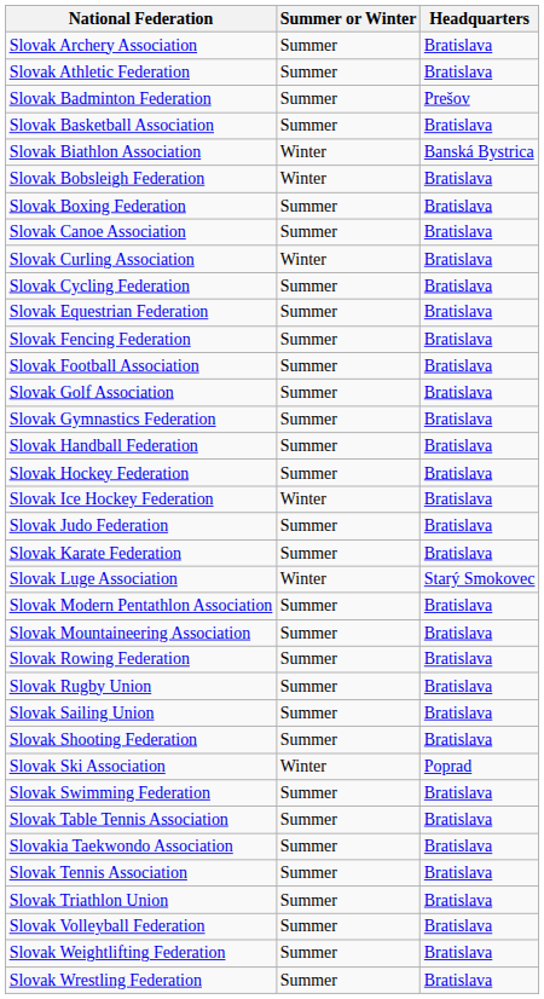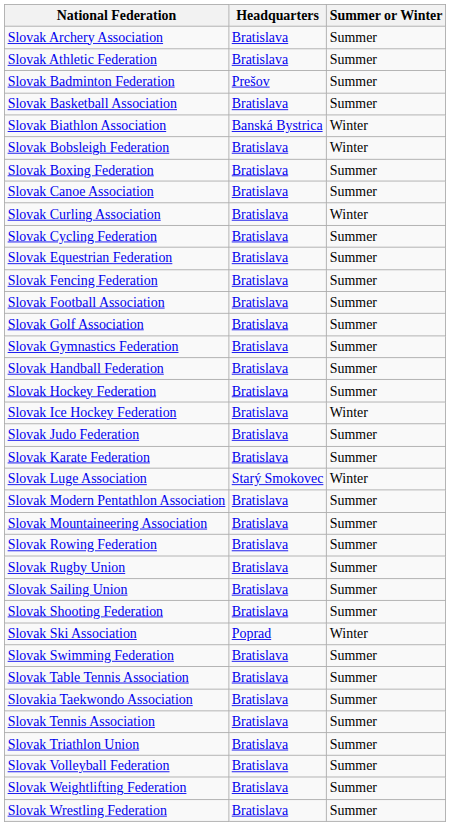 <table class="wikitable sortable">
 <tr>
 <th>National Federation</th>
+<th>Headquarters</th>
 <th>Summer or Winter</th>
-<th>Headquarters</th>
 </tr>
 <tr>
 <td><a href='#'>Slovak Archery Association</a></td>
+<td><a href='#'>Bratislava</a></td>
 <td>Summer</td>
-<td><a href='#'>Bratislava</a></td>
 </tr>
 <tr>
 <td><a href='#'>Slovak Athletic Federation</a></td>
+<td><a href='#'>Bratislava</a></td>
 <td>Summer</td>
-<td><a href='#'>Bratislava</a></td>
 </tr>
 <tr>
 <td><a href='#'>Slovak Badminton Federation</a></td>
+<td><a href='#'>Prešov</a></td>
 <td>Summer</td>
-<td><a href='#'>Prešov</a></td>
 </tr>
 <tr>
 <td><a href='#'>Slovak Basketball Association</a></td>
+<td><a href='#'>Bratislava</a></td>
 <td>Summer</td>
-<td><a href='#'>Bratislava</a></td>
 </tr>
 <tr>
 <td><a href='#'>Slovak Biathlon Association</a></td>
+<td><a href='#'>Banská Bystrica</a></td>
 <td>Winter</td>
-<td><a href='#'>Banská Bystrica</a></td>
 </tr>
 <tr>
 <td><a href='#'>Slovak Bobsleigh Federation</a></td>
+<td><a href='#'>Bratislava</a></td>
 <td>Winter</td>
-<td><a href='#'>Bratislava</a></td>
 </tr>
 <tr>
 <td><a href='#'>Slovak Boxing Federation</a></td>
+<td><a href='#'>Bratislava</a></td>
 <td>Summer</td>
-<td><a href='#'>Bratislava</a></td>
 </tr>
 <tr>
 <td><a href='#'>Slovak Canoe Association</a></td>
+<td><a href='#'>Bratislava</a></td>
 <td>Summer</td>
-<td><a href='#'>Bratislava</a></td>
 </tr>
 <tr>
 <td><a href='#'>Slovak Curling Association</a></td>
+<td><a href='#'>Bratislava</a></td>
 <td>Winter</td>
-<td><a href='#'>Bratislava</a></td>
 </tr>
 <tr>
 <td><a href='#'>Slovak Cycling Federation</a></td>
+<td><a href='#'>Bratislava</a></td>
 <td>Summer</td>
-<td><a href='#'>Bratislava</a></td>
 </tr>
 <tr>
 <td><a href='#'>Slovak Equestrian Federation</a></td>
+<td><a href='#'>Bratislava</a></td>
 <td>Summer</td>
-<td><a href='#'>Bratislava</a></td>
 </tr>
 <tr>
 <td><a href='#'>Slovak Fencing Federation</a></td>
+<td><a href='#'>Bratislava</a></td>
 <td>Summer</td>
-<td><a href='#'>Bratislava</a></td>
 </tr>
 <tr>
 <td><a href='#'>Slovak Football Association</a></td>
+<td><a href='#'>Bratislava</a></td>
 <td>Summer</td>
-<td><a href='#'>Bratislava</a></td>
 </tr>
 <tr>
 <td><a href='#'>Slovak Golf Association</a></td>
+<td><a href='#'>Bratislava</a></td>
 <td>Summer</td>
-<td><a href='#'>Bratislava</a></td>
 </tr>
 <tr>
 <td><a href='#'>Slovak Gymnastics Federation</a></td>
+<td><a href='#'>Bratislava</a></td>
 <td>Summer</td>
-<td><a href='#'>Bratislava</a></td>
 </tr>
 <tr>
 <td><a href='#'>Slovak Handball Federation</a></td>
+<td><a href='#'>Bratislava</a></td>
 <td>Summer</td>
-<td><a href='#'>Bratislava</a></td>
 </tr>
 <tr>
 <td><a href='#'>Slovak Hockey Federation</a></td>
+<td><a href='#'>Bratislava</a></td>
 <td>Summer</td>
-<td><a href='#'>Bratislava</a></td>
 </tr>
 <tr>
 <td><a href='#'>Slovak Ice Hockey Federation</a></td>
+<td><a href='#'>Bratislava</a></td>
 <td>Winter</td>
-<td><a href='#'>Bratislava</a></td>
 </tr>
 <tr>
 <td><a href='#'>Slovak Judo Federation</a></td>
+<td><a href='#'>Bratislava</a></td>
 <td>Summer</td>
-<td><a href='#'>Bratislava</a></td>
 </tr>
 <tr>
 <td><a href='#'>Slovak Karate Federation</a></td>
+<td><a href='#'>Bratislava</a></td>
 <td>Summer</td>
-<td><a href='#'>Bratislava</a></td>
 </tr>
 <tr>
 <td><a href='#'>Slovak Luge Association</a></td>
+<td><a href='#'>Starý Smokovec</a></td>
 <td>Winter</td>
-<td><a href='#'>Starý Smokovec</a></td>
 </tr>
 <tr>
 <td><a href='#'>Slovak Modern Pentathlon Association</a></td>
+<td><a href='#'>Bratislava</a></td>
 <td>Summer</td>
-<td><a href='#'>Bratislava</a></td>
 </tr>
 <tr>
 <td><a href='#'>Slovak Mountaineering Association</a></td>
+<td><a href='#'>Bratislava</a></td>
 <td>Summer</td>
-<td><a href='#'>Bratislava</a></td>
 </tr>
 <tr>
 <td><a href='#'>Slovak Rowing Federation</a></td>
+<td><a href='#'>Bratislava</a></td>
 <td>Summer</td>
-<td><a href='#'>Bratislava</a></td>
 </tr>
 <tr>
 <td><a href='#'>Slovak Rugby Union</a></td>
+<td><a href='#'>Bratislava</a></td>
 <td>Summer</td>
-<td><a href='#'>Bratislava</a></td>
 </tr>
 <tr>
 <td><a href='#'>Slovak Sailing Union</a></td>
+<td><a href='#'>Bratislava</a></td>
 <td>Summer</td>
-<td><a href='#'>Bratislava</a></td>
 </tr>
 <tr>
 <td><a href='#'>Slovak Shooting Federation</a></td>
+<td><a href='#'>Bratislava</a></td>
 <td>Summer</td>
-<td><a href='#'>Bratislava</a></td>
 </tr>
 <tr>
 <td><a href='#'>Slovak Ski Association</a></td>
+<td><a href='#'>Poprad</a></td>
 <td>Winter</td>
-<td><a href='#'>Poprad</a></td>
 </tr>
 <tr>
 <td><a href='#'>Slovak Swimming Federation</a></td>
+<td><a href='#'>Bratislava</a></td>
 <td>Summer</td>
-<td><a href='#'>Bratislava</a></td>
 </tr>
 <tr>
 <td><a href='#'>Slovak Table Tennis Association</a></td>
+<td><a href='#'>Bratislava</a></td>
 <td>Summer</td>
-<td><a href='#'>Bratislava</a></td>
 </tr>
 <tr>
 <td><a href='#'>Slovakia Taekwondo Association</a></td>
+<td><a href='#'>Bratislava</a></td>
 <td>Summer</td>
-<td><a href='#'>Bratislava</a></td>
 </tr>
 <tr>
 <td><a href='#'>Slovak Tennis Association</a></td>
+<td><a href='#'>Bratislava</a></td>
 <td>Summer</td>
-<td><a href='#'>Bratislava</a></td>
 </tr>
 <tr>
 <td><a href='#'>Slovak Triathlon Union</a></td>
+<td><a href='#'>Bratislava</a></td>
 <td>Summer</td>
-<td><a href='#'>Bratislava</a></td>
 </tr>
 <tr>
 <td><a href='#'>Slovak Volleyball Federation</a></td>
+<td><a href='#'>Bratislava</a></td>
 <td>Summer</td>
-<td><a href='#'>Bratislava</a></td>
 </tr>
 <tr>
 <td><a href='#'>Slovak Weightlifting Federation</a></td>
+<td><a href='#'>Bratislava</a></td>
 <td>Summer</td>
-<td><a href='#'>Bratislava</a></td>
 </tr>
 <tr>
 <td><a href='#'>Slovak Wrestling Federation</a></td>
+<td><a href='#'>Bratislava</a></td>
 <td>Summer</td>
-<td><a href='#'>Bratislava</a></td>
 </tr>
 </table>
